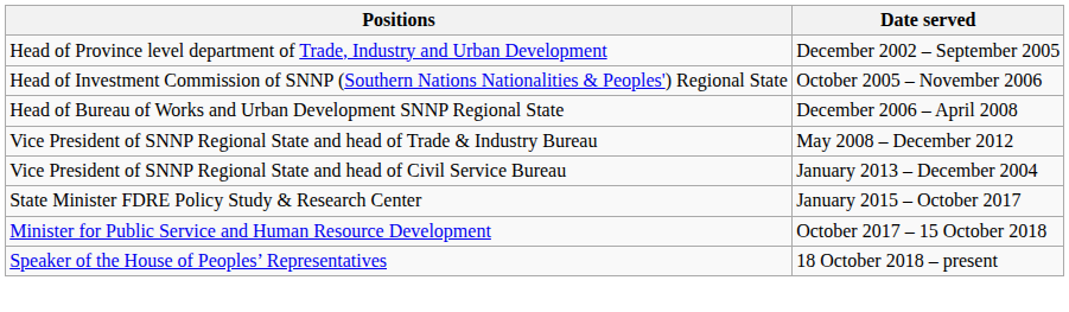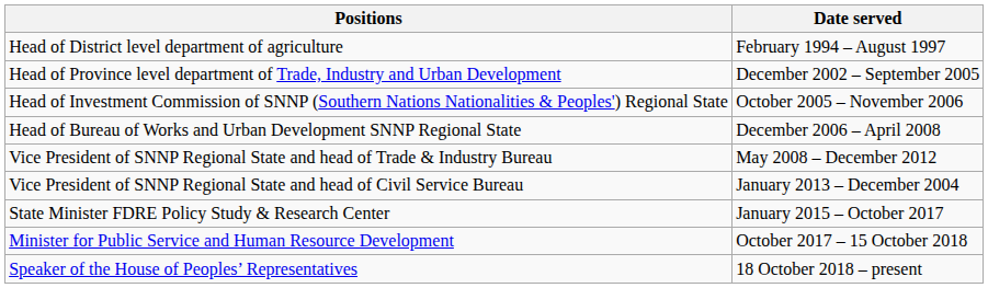 <table class="wikitable">
 <tr>
 <th>Positions</th>
 <th>Date served</th>
+</tr>
+<tr>
+<td>Head of District level department of agriculture</td>
+<td>February 1994 – August 1997</td>
 </tr>
 <tr>
 <td>Head of Province level department of <a href='#'>Trade, Industry and Urban Development</a></td>
 <td>December 2002 – September 2005</td>
 </tr>
 <tr>
 <td>Head of Investment Commission of SNNP (<a href='#'>Southern Nations Nationalities & Peoples'</a>) Regional State</td>
 <td>October 2005 – November 2006</td>
 </tr>
 <tr>
 <td>Head of Bureau of Works and Urban Development SNNP Regional State</td>
 <td>December 2006 – April 2008</td>
 </tr>
 <tr>
 <td>Vice President of SNNP Regional State and head of Trade & Industry Bureau</td>
 <td>May 2008 – December 2012</td>
 </tr>
 <tr>
 <td>Vice President of SNNP Regional State and head of Civil Service Bureau</td>
 <td>January 2013 – December 2004</td>
 </tr>
 <tr>
 <td>State Minister FDRE Policy Study & Research Center</td>
 <td>January 2015 – October 2017</td>
 </tr>
 <tr>
 <td><a href='#'>Minister for Public Service and Human Resource Development</a></td>
 <td>October 2017 – 15 October 2018</td>
 </tr>
 <tr>
 <td><a href='#'>Speaker of the House of Peoples’ Representatives</a></td>
 <td>18 October 2018 – present</td>
 </tr>
 </table>
